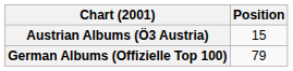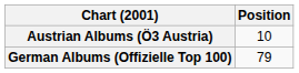 <table class="wikitable sortable plainrowheaders" style="text-align:center;">
 <tr>
 <th scope="col">Chart (2001)</th>
 <th scope="col">Position</th>
 </tr>
 <tr>
 <th scope="row">Austrian Albums (Ö3 Austria)</th>
-<td>15</td>
+<td>10</td>
 </tr>
 <tr>
 <th scope="row">German Albums (Offizielle Top 100)</th>
 <td>79</td>
 </tr>
 </table>
